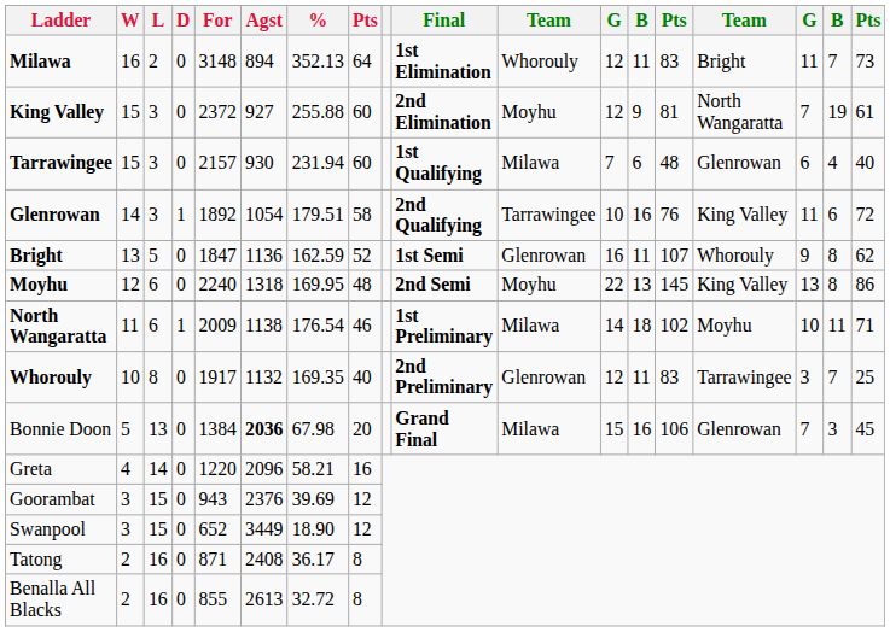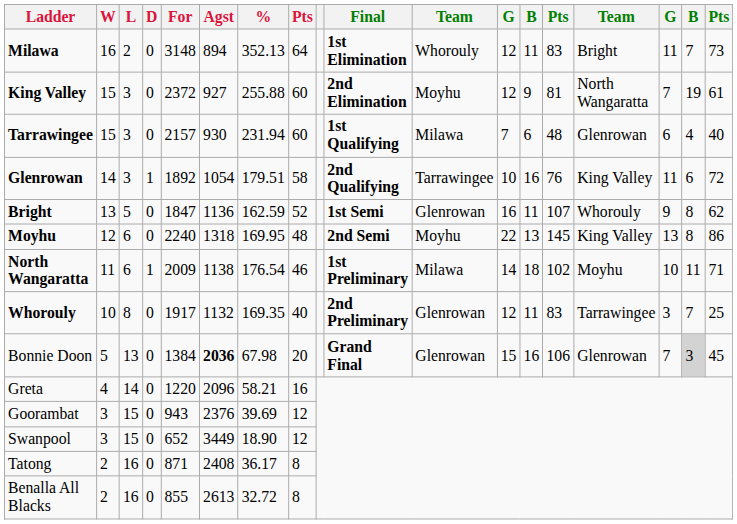 <table class="wikitable">
 <tr>
 <th style="color:crimson">Ladder</th>
 <th style="color:crimson">W</th>
 <th style="color:crimson">L</th>
 <th style="color:crimson">D</th>
 <th style="color:crimson">For</th>
 <th style="color:crimson">Agst</th>
 <th style="color:crimson">%</th>
 <th style="color:crimson">Pts</th>
 <th></th>
 <th style="color:green">Final</th>
 <th style="color:green">Team</th>
 <th style="color:green">G</th>
 <th style="color:green">B</th>
 <th style="color:green">Pts</th>
 <th style="color:green">Team</th>
 <th style="color:green">G</th>
 <th style="color:green">B</th>
 <th style="color:green">Pts</th>
 </tr>
 <tr>
 <td><strong>Milawa</strong></td>
 <td>16</td>
 <td>2</td>
 <td>0</td>
 <td>3148</td>
 <td>894</td>
 <td>352.13</td>
 <td>64</td>
 <td></td>
 <td><strong>	1st Elimination	</strong></td>
 <td>Whorouly</td>
 <td>12</td>
 <td>11</td>
 <td>83</td>
 <td>Bright</td>
 <td>11</td>
 <td>7</td>
 <td>73</td>
 </tr>
 <tr>
 <td><strong>King Valley</strong></td>
 <td>15</td>
 <td>3</td>
 <td>0</td>
 <td>2372</td>
 <td>927</td>
 <td>255.88</td>
 <td>60</td>
 <td></td>
 <td><strong>	2nd Elimination	</strong></td>
 <td>Moyhu</td>
 <td>12</td>
 <td>9</td>
 <td>81</td>
 <td>North Wangaratta</td>
 <td>7</td>
 <td>19</td>
 <td>61</td>
 </tr>
 <tr>
 <td><strong>Tarrawingee</strong></td>
 <td>15</td>
 <td>3</td>
 <td>0</td>
 <td>2157</td>
 <td>930</td>
 <td>231.94</td>
 <td>60</td>
 <td></td>
 <td><strong>	1st Qualifying	</strong></td>
 <td>Milawa</td>
 <td>7</td>
 <td>6</td>
 <td>48</td>
 <td>Glenrowan</td>
 <td>6</td>
 <td>4</td>
 <td>40</td>
 </tr>
 <tr>
 <td><strong>Glenrowan</strong></td>
 <td>14</td>
 <td>3</td>
 <td>1</td>
 <td>1892</td>
 <td>1054</td>
 <td>179.51</td>
 <td>58</td>
 <td></td>
 <td><strong>	2nd Qualifying	</strong></td>
 <td>Tarrawingee</td>
 <td>10</td>
 <td>16</td>
 <td>76</td>
 <td>King Valley</td>
 <td>11</td>
 <td>6</td>
 <td>72</td>
 </tr>
 <tr>
 <td><strong>Bright</strong></td>
 <td>13</td>
 <td>5</td>
 <td>0</td>
 <td>1847</td>
 <td>1136</td>
 <td>162.59</td>
 <td>52</td>
 <td></td>
 <td><strong>	1st Semi	</strong></td>
 <td>Glenrowan</td>
 <td>16</td>
 <td>11</td>
 <td>107</td>
 <td>Whorouly</td>
 <td>9</td>
 <td>8</td>
 <td>62</td>
 </tr>
 <tr>
 <td><strong>Moyhu</strong></td>
 <td>12</td>
 <td>6</td>
 <td>0</td>
 <td>2240</td>
 <td>1318</td>
 <td>169.95</td>
 <td>48</td>
 <td></td>
 <td><strong>	2nd Semi	</strong></td>
 <td>Moyhu</td>
 <td>22</td>
 <td>13</td>
 <td>145</td>
 <td>King Valley</td>
 <td>13</td>
 <td>8</td>
 <td>86</td>
 </tr>
 <tr>
 <td><strong>North Wangaratta</strong></td>
 <td>11</td>
 <td>6</td>
 <td>1</td>
 <td>2009</td>
 <td>1138</td>
 <td>176.54</td>
 <td>46</td>
 <td></td>
 <td><strong>	1st Preliminary	</strong></td>
 <td>Milawa</td>
 <td>14</td>
 <td>18</td>
 <td>102</td>
 <td>Moyhu</td>
 <td>10</td>
 <td>11</td>
 <td>71</td>
 </tr>
 <tr>
 <td><strong>Whorouly</strong></td>
 <td>10</td>
 <td>8</td>
 <td>0</td>
 <td>1917</td>
 <td>1132</td>
 <td>169.35</td>
 <td>40</td>
 <td></td>
 <td><strong>	2nd Preliminary	</strong></td>
 <td>Glenrowan</td>
 <td>12</td>
 <td>11</td>
 <td>83</td>
 <td>Tarrawingee</td>
 <td>3</td>
 <td>7</td>
 <td>25</td>
 </tr>
 <tr>
 <td>Bonnie Doon</td>
 <td>5</td>
 <td>13</td>
 <td>0</td>
 <td>1384</td>
 <td><strong>2036</strong></td>
 <td>67.98</td>
 <td>20</td>
 <td></td>
 <td><strong>	Grand Final	</strong></td>
-<td>Milawa</td>
+<td>Glenrowan</td>
 <td>15</td>
 <td>16</td>
 <td>106</td>
 <td>Glenrowan</td>
 <td>7</td>
-<td>3</td>
+<td style="background: lightgrey;">3</td>
 <td>45</td>
 </tr>
 <tr>
 <td>Greta</td>
 <td>4</td>
 <td>14</td>
 <td>0</td>
 <td>1220</td>
 <td>2096</td>
 <td>58.21</td>
 <td>16</td>
 </tr>
 <tr>
 <td>Goorambat</td>
 <td>3</td>
 <td>15</td>
 <td>0</td>
 <td>943</td>
 <td>2376</td>
 <td>39.69</td>
 <td>12</td>
 </tr>
 <tr>
 <td>Swanpool</td>
 <td>3</td>
 <td>15</td>
 <td>0</td>
 <td>652</td>
 <td>3449</td>
 <td>18.90</td>
 <td>12</td>
 </tr>
 <tr>
 <td>Tatong</td>
 <td>2</td>
 <td>16</td>
 <td>0</td>
 <td>871</td>
 <td>2408</td>
 <td>36.17</td>
 <td>8</td>
 </tr>
 <tr>
 <td>Benalla All Blacks</td>
 <td>2</td>
 <td>16</td>
 <td>0</td>
 <td>855</td>
 <td>2613</td>
 <td>32.72</td>
 <td>8</td>
 </tr>
 </table>
